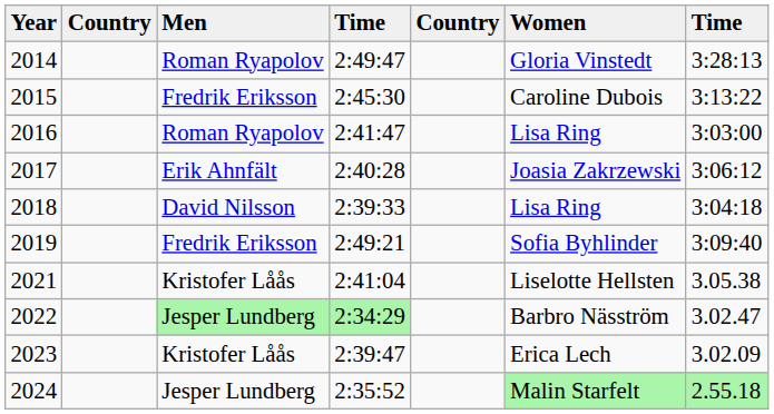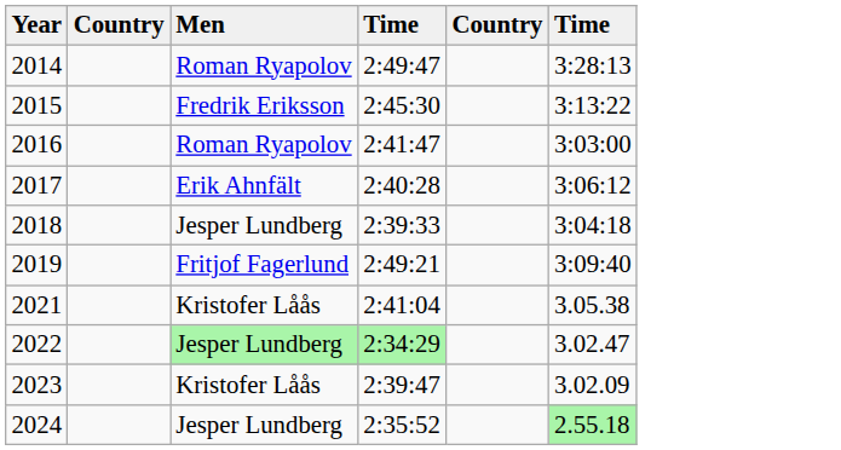 <table class="wikitable">
 <tr>
 <td align="left" style="background:#f0f0f0;"><strong>Year</strong></td>
 <td align="left" style="background:#f0f0f0;"><strong>Country</strong></td>
 <td align="left" style="background:#f0f0f0;"><strong>Men</strong></td>
 <td align="left" style="background:#f0f0f0;"><strong>Time</strong></td>
 <td align="left" style="background:#f0f0f0;"><strong>Country</strong></td>
-<td align="left" style="background:#f0f0f0;"><strong>Women</strong></td>
 <td align="left" style="background:#f0f0f0;"><strong>Time</strong></td>
 </tr>
 <tr>
 <td>2014</td>
 <td></td>
 <td><a href='#'>Roman Ryapolov</a></td>
 <td>2:49:47</td>
 <td></td>
-<td><a href='#'>Gloria Vinstedt</a></td>
 <td>3:28:13</td>
 </tr>
 <tr>
 <td>2015</td>
 <td></td>
 <td><a href='#'>Fredrik Eriksson</a></td>
 <td>2:45:30</td>
 <td></td>
-<td>Caroline Dubois</td>
 <td>3:13:22</td>
 </tr>
 <tr>
 <td>2016</td>
 <td></td>
 <td><a href='#'>Roman Ryapolov</a></td>
 <td>2:41:47</td>
 <td></td>
-<td><a href='#'>Lisa Ring</a></td>
 <td>3:03:00</td>
 </tr>
 <tr>
 <td>2017</td>
 <td></td>
 <td><a href='#'>Erik Ahnfält</a></td>
 <td>2:40:28</td>
 <td></td>
-<td><a href='#'>Joasia Zakrzewski</a></td>
 <td>3:06:12</td>
 </tr>
 <tr>
 <td>2018</td>
 <td></td>
-<td><a href='#'>David Nilsson</a></td>
+<td>Jesper Lundberg</td>
 <td>2:39:33</td>
 <td></td>
-<td><a href='#'>Lisa Ring</a></td>
 <td>3:04:18</td>
 </tr>
 <tr>
 <td>2019</td>
 <td></td>
-<td><a href='#'>Fredrik Eriksson</a></td>
+<td><a href='#'>Fritjof Fagerlund</a></td>
 <td>2:49:21</td>
 <td></td>
-<td><a href='#'>Sofia Byhlinder</a></td>
 <td>3:09:40</td>
 </tr>
 <tr>
 <td>2021</td>
 <td></td>
 <td>Kristofer Låås</td>
 <td>2:41:04</td>
 <td></td>
-<td>Liselotte Hellsten</td>
 <td>3.05.38</td>
 </tr>
 <tr>
 <td>2022</td>
 <td></td>
 <td bgcolor=#A9F5A9>Jesper Lundberg</td>
 <td bgcolor=#A9F5A9>2:34:29</td>
 <td></td>
-<td>Barbro Näsström</td>
 <td>3.02.47</td>
 </tr>
 <tr>
 <td>2023</td>
 <td></td>
 <td>Kristofer Låås</td>
 <td>2:39:47</td>
 <td></td>
-<td>Erica Lech</td>
 <td>3.02.09</td>
 </tr>
 <tr>
 <td>2024</td>
 <td></td>
 <td>Jesper Lundberg</td>
 <td>2:35:52</td>
 <td></td>
-<td bgcolor=#A9F5A9>Malin Starfelt</td>
 <td bgcolor=#A9F5A9>2.55.18</td>
 </tr>
 </table>
